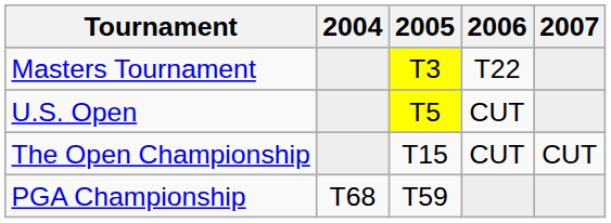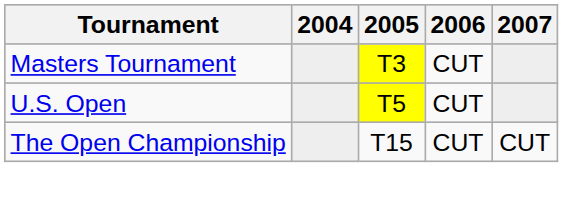 <table class="wikitable" style="font-size:95%;text-align:center;">
 <tr>
 <th>Tournament</th>
 <th>2004</th>
 <th>2005</th>
 <th>2006</th>
 <th>2007</th>
 </tr>
 <tr>
 <td align=left><a href='#'>Masters Tournament</a></td>
 <td style="background:#eeeeee;"></td>
 <td style="background:yellow;">T3</td>
-<td>T22</td>
+<td>CUT</td>
 <td style="background:#eeeeee;"></td>
 </tr>
 <tr>
 <td align=left><a href='#'>U.S. Open</a></td>
 <td style="background:#eeeeee;"></td>
 <td style="background:yellow;">T5</td>
 <td>CUT</td>
 <td style="background:#eeeeee;"></td>
 </tr>
 <tr>
 <td align=left><a href='#'>The Open Championship</a></td>
 <td style="background:#eeeeee;"></td>
 <td>T15</td>
 <td>CUT</td>
 <td>CUT</td>
 </tr>
-<tr>
-<td align=left><a href='#'>PGA Championship</a></td>
-<td>T68</td>
-<td>T59</td>
-<td style="background:#eeeeee;"></td>
-<td style="background:#eeeeee;"></td>
-</tr>
 </table>
